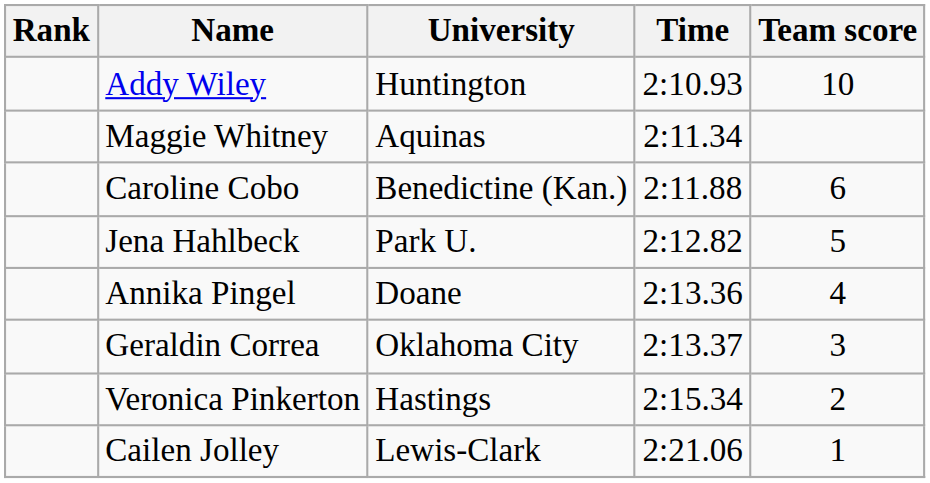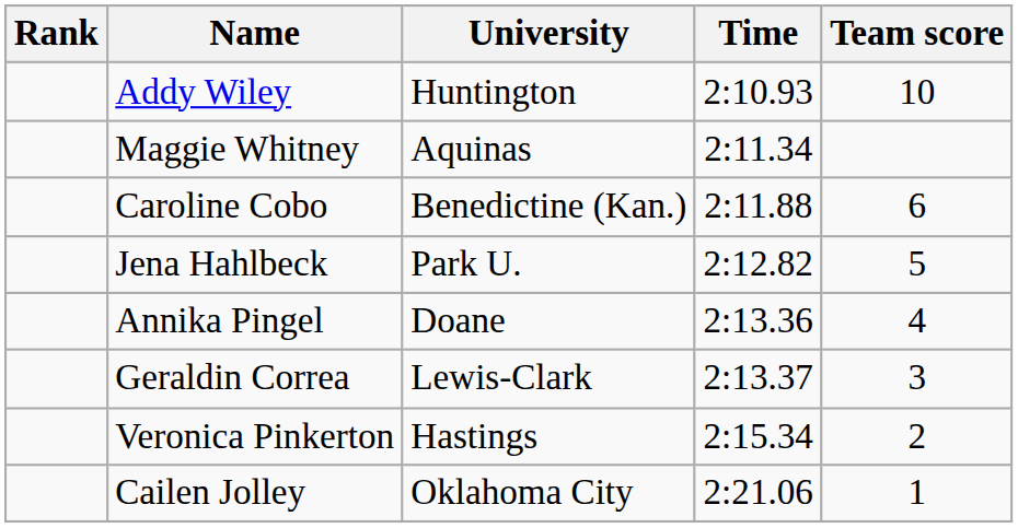 <table class="wikitable sortable" style="text-align:center">
 <tr>
 <th>Rank</th>
 <th>Name</th>
 <th>University</th>
 <th>Time</th>
 <th>Team score</th>
 </tr>
 <tr>
 <td></td>
 <td align=left><a href='#'>Addy Wiley</a></td>
 <td align="left">Huntington</td>
 <td>2:10.93</td>
 <td>10</td>
 </tr>
 <tr>
 <td></td>
 <td align=left>Maggie Whitney</td>
 <td align="left">Aquinas</td>
 <td>2:11.34</td>
 <td></td>
 </tr>
 <tr>
 <td></td>
 <td align=left>Caroline Cobo</td>
 <td align="left">Benedictine (Kan.)</td>
 <td>2:11.88</td>
 <td>6</td>
 </tr>
 <tr>
 <td></td>
 <td align=left>Jena Hahlbeck</td>
 <td align="left">Park U.</td>
 <td>2:12.82</td>
 <td>5</td>
 </tr>
 <tr>
 <td></td>
 <td align=left>Annika Pingel</td>
 <td align="left">Doane</td>
 <td>2:13.36</td>
 <td>4</td>
 </tr>
 <tr>
 <td></td>
 <td align=left>Geraldin Correa</td>
-<td align=left>Oklahoma City</td>
+<td align="left">Lewis-Clark</td>
 <td>2:13.37</td>
 <td>3</td>
 </tr>
 <tr>
 <td></td>
 <td align=left>Veronica Pinkerton</td>
 <td align="left">Hastings</td>
 <td>2:15.34</td>
 <td>2</td>
 </tr>
 <tr>
 <td></td>
 <td align="left">Cailen Jolley</td>
-<td align="left">Lewis-Clark</td>
+<td align=left>Oklahoma City</td>
 <td>2:21.06</td>
 <td>1</td>
 </tr>
 <tr>
 </tr>
 </table>
